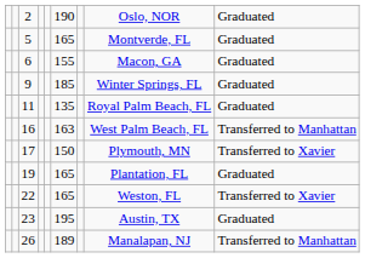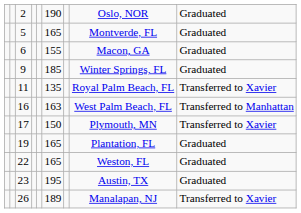 <table class="wikitable sortable"  style="text-align:center; font-size:90%; ">
 <tr>
 <td align="left"></td>
 <td></td>
 <td>2</td>
 <td></td>
 <td></td>
 <td>190</td>
 <td></td>
 <td><a href='#'>Oslo, NOR</a></td>
 <td align="left">Graduated</td>
 </tr>
 <tr>
 <td align="left"></td>
 <td></td>
 <td>5</td>
 <td></td>
 <td></td>
 <td>165</td>
 <td></td>
 <td><a href='#'>Montverde, FL</a></td>
 <td align="left">Graduated</td>
 </tr>
 <tr>
 <td align="left"></td>
 <td></td>
 <td>6</td>
 <td></td>
 <td></td>
 <td>155</td>
 <td></td>
 <td><a href='#'>Macon, GA</a></td>
 <td align="left">Graduated</td>
 </tr>
 <tr>
 <td align="left"></td>
 <td></td>
 <td>9</td>
 <td></td>
 <td></td>
 <td>185</td>
 <td></td>
 <td><a href='#'>Winter Springs, FL</a></td>
 <td align="left">Graduated</td>
 </tr>
 <tr>
 <td align="left"></td>
 <td></td>
 <td>11</td>
 <td></td>
 <td></td>
 <td>135</td>
 <td></td>
 <td><a href='#'>Royal Palm Beach, FL</a></td>
-<td align="left">Graduated</td>
+<td align="left">Transferred to <a href='#'>Xavier</a></td>
 </tr>
 <tr>
 <td align="left"></td>
 <td></td>
 <td>16</td>
 <td></td>
 <td></td>
 <td>163</td>
 <td></td>
 <td><a href='#'>West Palm Beach, FL</a></td>
 <td align="left">Transferred to <a href='#'>Manhattan</a></td>
 </tr>
 <tr>
 <td align="left"></td>
 <td></td>
 <td>17</td>
 <td></td>
 <td></td>
 <td>150</td>
 <td></td>
 <td><a href='#'>Plymouth, MN</a></td>
 <td align="left">Transferred to <a href='#'>Xavier</a></td>
 </tr>
 <tr>
 <td align="left"></td>
 <td></td>
 <td>19</td>
 <td></td>
 <td></td>
 <td>165</td>
 <td></td>
 <td><a href='#'>Plantation, FL</a></td>
 <td align="left">Graduated</td>
 </tr>
 <tr>
 <td align="left"></td>
 <td></td>
 <td>22</td>
 <td></td>
 <td></td>
 <td>165</td>
 <td></td>
 <td><a href='#'>Weston, FL</a></td>
-<td align="left">Transferred to <a href='#'>Xavier</a></td>
+<td align="left">Graduated</td>
 </tr>
 <tr>
 <td align="left"></td>
 <td></td>
 <td>23</td>
 <td></td>
 <td></td>
 <td>195</td>
 <td></td>
 <td><a href='#'>Austin, TX</a></td>
 <td align="left">Graduated</td>
 </tr>
 <tr>
 <td align="left"></td>
 <td></td>
 <td>26</td>
 <td></td>
 <td></td>
 <td>189</td>
 <td></td>
 <td><a href='#'>Manalapan, NJ</a></td>
-<td align="left">Transferred to <a href='#'>Manhattan</a></td>
+<td align="left">Transferred to <a href='#'>Xavier</a></td>
 </tr>
 </table>
